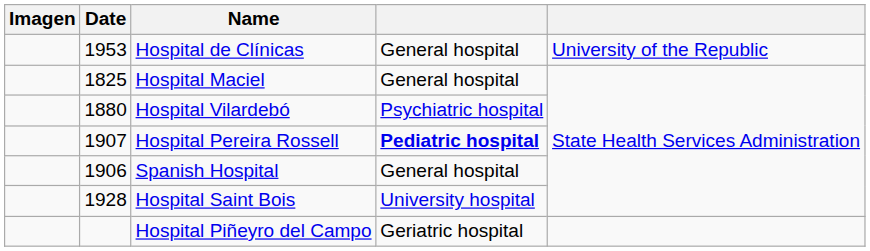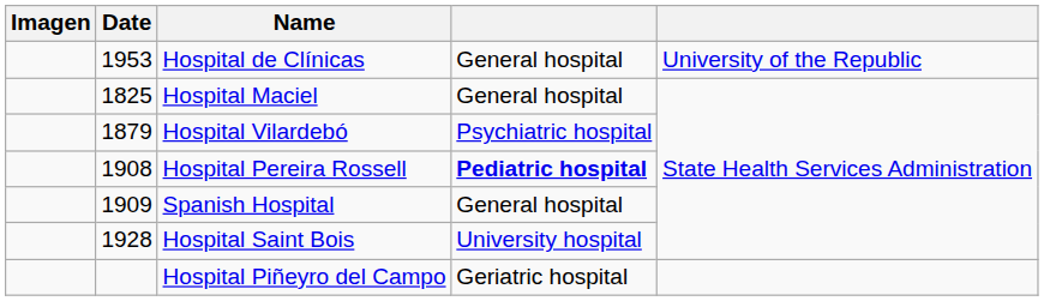 <table class="wikitable">
 <tr>
 <th>Imagen</th>
 <th>Date</th>
 <th>Name</th>
 <th></th>
 <th></th>
 </tr>
 <tr>
 <td></td>
 <td>1953</td>
 <td><a href='#'>Hospital de Clínicas</a></td>
 <td>General hospital</td>
 <td><a href='#'>University of the Republic</a></td>
 </tr>
 <tr>
 <td></td>
 <td>1825</td>
 <td><a href='#'>Hospital Maciel</a></td>
 <td>General hospital</td>
 <td rowspan="5"><a href='#'>State Health Services Administration</a></td>
 </tr>
 <tr>
 <td></td>
-<td>1880</td>
+<td>1879</td>
 <td><a href='#'>Hospital Vilardebó</a></td>
 <td><a href='#'>Psychiatric hospital</a></td>
 </tr>
 <tr>
 <td></td>
-<td>1907</td>
+<td>1908</td>
 <td><a href='#'>Hospital Pereira Rossell</a></td>
 <td><strong><a href='#'>Pediatric hospital</a></strong></td>
 </tr>
 <tr>
 <td></td>
-<td>1906</td>
+<td>1909</td>
 <td><a href='#'>Spanish Hospital</a></td>
 <td>General hospital</td>
 </tr>
 <tr>
 <td></td>
 <td>1928</td>
 <td><a href='#'>Hospital Saint Bois</a></td>
 <td><a href='#'>University hospital</a></td>
 </tr>
 <tr>
 <td></td>
 <td></td>
 <td><a href='#'>Hospital Piñeyro del Campo</a></td>
 <td>Geriatric hospital</td>
 </tr>
 </table>
